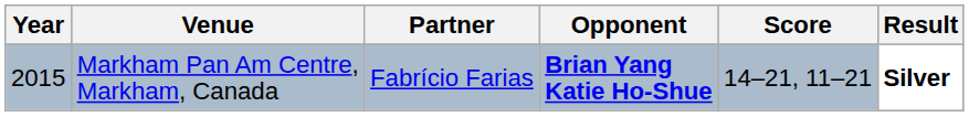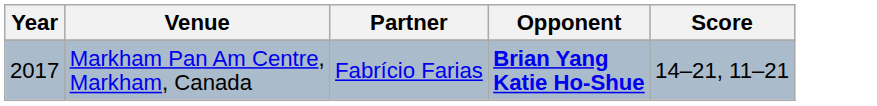 <table class="sortable wikitable" style="font-size: 90%;">
 <tr>
 <th>Year</th>
 <th>Venue</th>
 <th>Partner</th>
 <th>Opponent</th>
 <th>Score</th>
-<th>Result</th>
 </tr>
 <tr style="background:#AABBCC">
-<td align="center">2015</td>
+<td align="center">2017</td>
 <td align="left"><a href='#'>Markham Pan Am Centre</a>,<br><a href='#'>Markham</a>, Canada</td>
 <td align="left"> <a href='#'>Fabrício Farias</a></td>
 <td align="left"><strong> <a href='#'>Brian Yang</a><br> <a href='#'>Katie Ho-Shue</a></strong></td>
 <td align="left">14–21, 11–21</td>
-<td style="text-align:left; background:white"> <strong>Silver</strong></td>
 </tr>
 </table>
